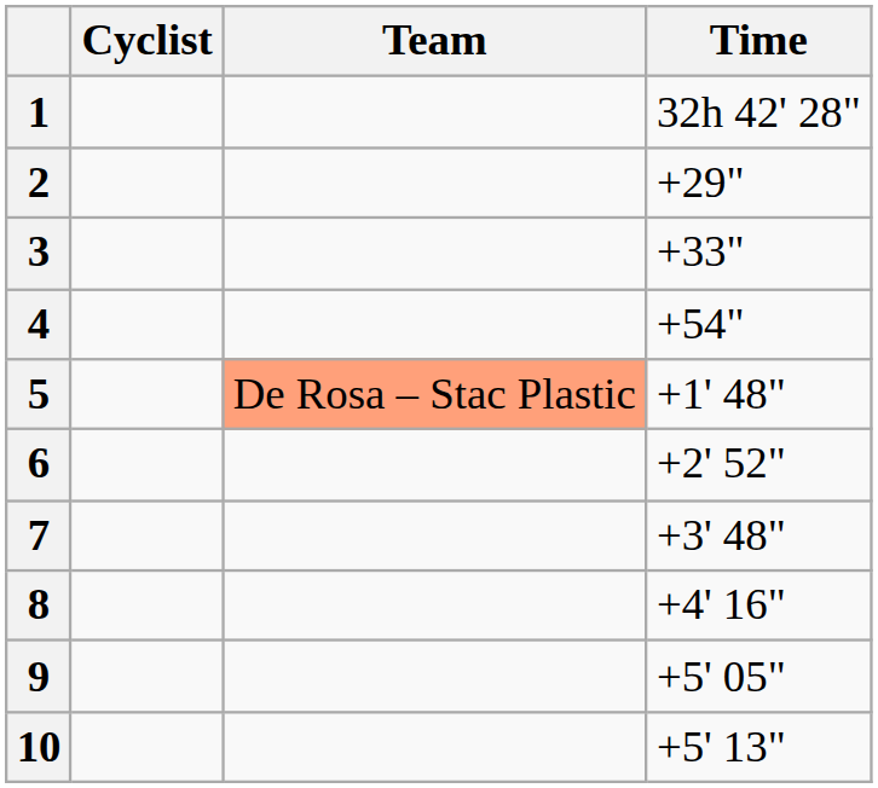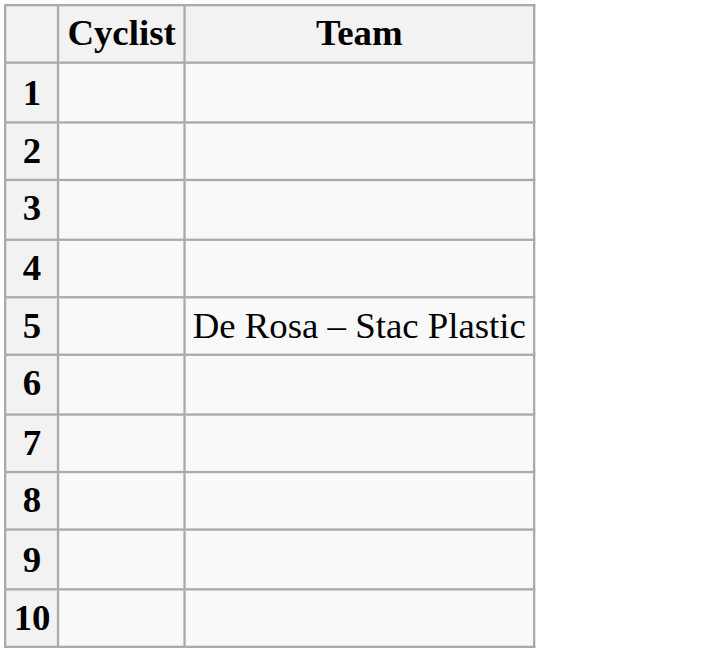 <table class="wikitable">
 <tr>
 <th></th>
 <th>Cyclist</th>
 <th>Team</th>
-<th>Time</th>
 </tr>
 <tr>
 <th>1</th>
 <td></td>
 <td></td>
-<td>32h 42' 28"</td>
 </tr>
 <tr>
 <th>2</th>
 <td></td>
 <td></td>
-<td>+29"</td>
 </tr>
 <tr>
 <th>3</th>
 <td></td>
 <td></td>
-<td>+33"</td>
 </tr>
 <tr>
 <th>4</th>
 <td></td>
 <td></td>
-<td>+54"</td>
 </tr>
 <tr>
 <th>5</th>
 <td></td>
-<td style="background: lightsalmon;">De Rosa – Stac Plastic</td>
-<td>+1' 48"</td>
+<td>De Rosa – Stac Plastic</td>
 </tr>
 <tr>
 <th>6</th>
 <td></td>
 <td></td>
-<td>+2' 52"</td>
 </tr>
 <tr>
 <th>7</th>
 <td></td>
 <td></td>
-<td>+3' 48"</td>
 </tr>
 <tr>
 <th>8</th>
 <td></td>
 <td></td>
-<td>+4' 16"</td>
 </tr>
 <tr>
 <th>9</th>
 <td></td>
 <td></td>
-<td>+5' 05"</td>
 </tr>
 <tr>
 <th>10</th>
 <td></td>
 <td></td>
-<td>+5' 13"</td>
 </tr>
 </table>
